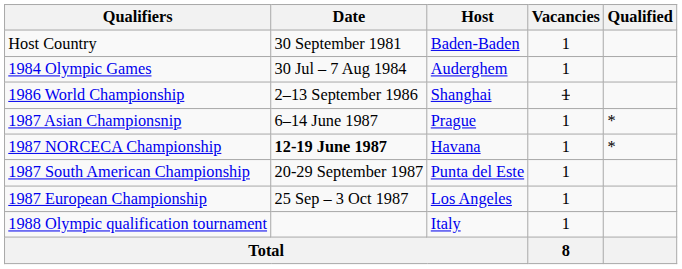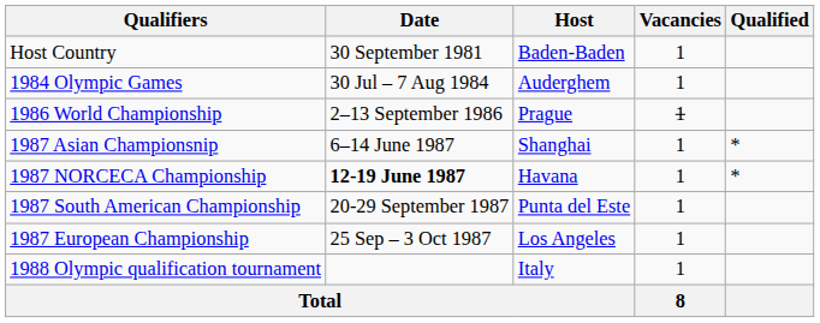 <table class="wikitable">
 <tr>
 <th>Qualifiers</th>
 <th>Date</th>
 <th>Host</th>
 <th>Vacancies</th>
 <th>Qualified</th>
 </tr>
 <tr>
 <td>Host Country</td>
 <td>30 September 1981</td>
 <td> <a href='#'>Baden-Baden</a></td>
 <td align="center">1</td>
 <td></td>
 </tr>
 <tr>
 <td><a href='#'>1984 Olympic Games</a></td>
 <td>30 Jul – 7 Aug 1984</td>
 <td> <a href='#'>Auderghem</a></td>
 <td align="center">1</td>
 <td></td>
 </tr>
 <tr>
 <td><a href='#'>1986 World Championship</a></td>
 <td>2–13 September 1986</td>
-<td> <a href='#'>Shanghai</a></td>
+<td> <a href='#'>Prague</a></td>
 <td align="center"><s>1</s></td>
 <td style="color:#ccc"><s></s><br></td>
 </tr>
 <tr>
 <td><a href='#'>1987 Asian Championsnip</a></td>
 <td>6–14 June 1987</td>
-<td> <a href='#'>Prague</a></td>
+<td> <a href='#'>Shanghai</a></td>
 <td align="center">1</td>
 <td>*</td>
 </tr>
 <tr>
 <td><a href='#'>1987 NORCECA Championship</a></td>
 <td><strong>12-19 June 1987</strong></td>
 <td> <a href='#'>Havana</a></td>
 <td align="center">1</td>
 <td>*</td>
 </tr>
 <tr>
 <td><a href='#'>1987 South American Championship</a></td>
 <td>20-29 September 1987</td>
 <td> <a href='#'>Punta del Este</a></td>
 <td align="center">1</td>
 <td></td>
 </tr>
 <tr>
 <td><a href='#'>1987 European Championship</a></td>
 <td>25 Sep – 3 Oct 1987</td>
 <td> <a href='#'>Los Angeles</a></td>
 <td align="center">1</td>
 <td></td>
 </tr>
 <tr>
 <td><a href='#'>1988 Olympic qualification tournament</a></td>
 <td></td>
 <td> <a href='#'>Italy</a></td>
 <td align="center">1</td>
 <td></td>
 </tr>
 <tr>
 <th colspan="3">Total</th>
 <th>8</th>
 <th></th>
 </tr>
 </table>
